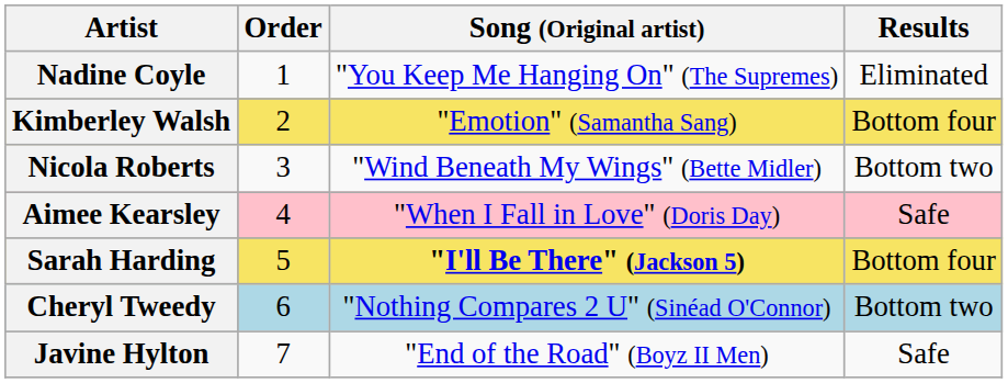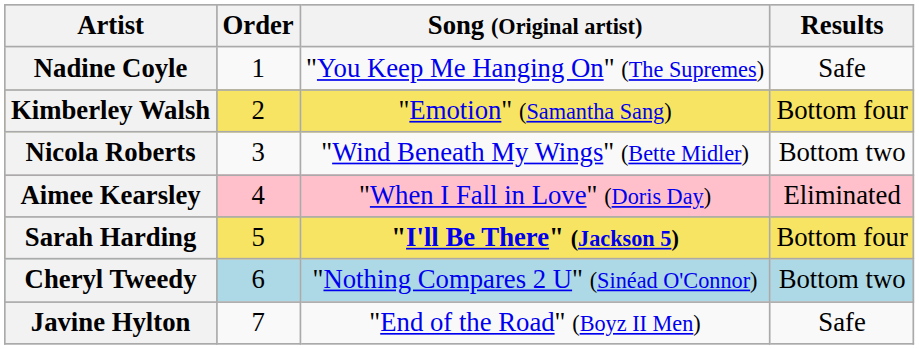 <table class="wikitable plainrowheaders" style="text-align:center;">
 <tr>
 <th scope="col">Artist</th>
 <th scope="col">Order</th>
 <th scope="col">Song <small>(Original artist)</small></th>
 <th scope="col">Results</th>
 </tr>
 <tr>
 <th scope="row">Nadine Coyle</th>
 <td>1</td>
 <td>"<a href='#'>You Keep Me Hanging On</a>" <small>(<a href='#'>The Supremes</a>)</small></td>
-<td>Eliminated</td>
+<td>Safe</td>
 </tr>
 <tr style="background:#f7e463;">
 <th scope="row">Kimberley Walsh</th>
 <td>2</td>
 <td>"<a href='#'>Emotion</a>" <small>(<a href='#'>Samantha Sang</a>)</small></td>
 <td>Bottom four</td>
 </tr>
 <tr>
 <th scope="row">Nicola Roberts</th>
 <td>3</td>
 <td>"<a href='#'>Wind Beneath My Wings</a>" <small>(<a href='#'>Bette Midler</a>)</small></td>
 <td>Bottom two</td>
 </tr>
 <tr style="background:pink;">
 <th scope="row">Aimee Kearsley</th>
 <td>4</td>
 <td>"<a href='#'>When I Fall in Love</a>" <small>(<a href='#'>Doris Day</a>)</small></td>
-<td>Safe</td>
+<td>Eliminated</td>
 </tr>
 <tr style="background:#f7e463;">
 <th scope="row">Sarah Harding</th>
 <td>5</td>
 <td><strong>"<a href='#'>I'll Be There</a>" <small>(<a href='#'>Jackson 5</a>)</small></strong></td>
 <td>Bottom four</td>
 </tr>
 <tr style="background:lightblue;">
 <th scope="row">Cheryl Tweedy</th>
 <td>6</td>
 <td>"<a href='#'>Nothing Compares 2 U</a>" <small>(<a href='#'>Sinéad O'Connor</a>)</small></td>
 <td>Bottom two</td>
 </tr>
 <tr>
 <th scope="row">Javine Hylton</th>
 <td>7</td>
 <td>"<a href='#'>End of the Road</a>" <small>(<a href='#'>Boyz II Men</a>)</small></td>
 <td>Safe</td>
 </tr>
 </table>
